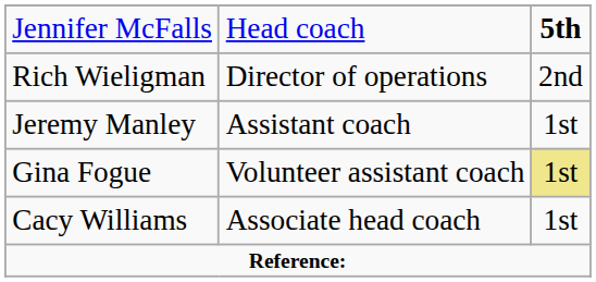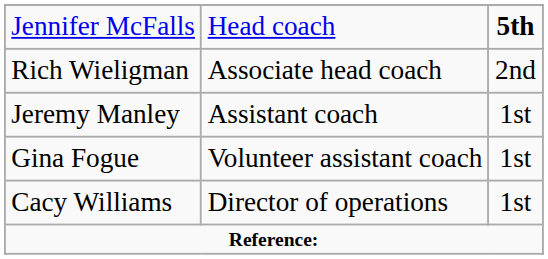 <table class="wikitable" style="font-size:93%;">
 <tr>
 </tr>
 <tr>
 <td><a href='#'>Jennifer McFalls</a></td>
 <td><a href='#'>Head coach</a></td>
 <td align=center><strong>5th</strong></td>
 </tr>
 <tr>
 <td>Rich Wieligman</td>
-<td>Director of operations</td>
+<td>Associate head coach</td>
 <td align=center>2nd</td>
 </tr>
 <tr>
 <td>Jeremy Manley</td>
 <td>Assistant coach</td>
 <td align=center>1st</td>
 </tr>
 <tr>
 <td>Gina Fogue</td>
 <td>Volunteer assistant coach</td>
-<td align=center style="background: khaki;">1st</td>
+<td align=center>1st</td>
 </tr>
 <tr>
 <td>Cacy Williams</td>
-<td>Associate head coach</td>
+<td>Director of operations</td>
 <td align=center>1st</td>
 </tr>
 <tr>
 <td colspan="4"  style="font-size:8pt; text-align:center;"><strong>Reference:</strong></td>
 </tr>
 </table>
